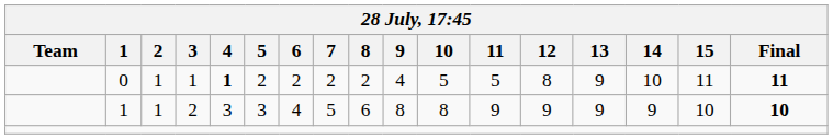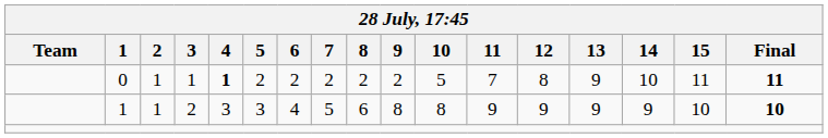 <table class=wikitable style="text-align:center; width: 55%">
 <tr>
 <th colspan=17><em>28 July, 17:45</em></th>
 </tr>
 <tr>
 <th>Team</th>
 <th>1</th>
 <th>2</th>
 <th>3</th>
 <th>4</th>
 <th>5</th>
 <th>6</th>
 <th>7</th>
 <th>8</th>
 <th>9</th>
 <th>10</th>
 <th>11</th>
 <th>12</th>
 <th>13</th>
 <th>14</th>
 <th>15</th>
 <th>Final</th>
 </tr>
 <tr>
 <td align=left><strong></strong></td>
 <td>0</td>
 <td>1</td>
 <td>1</td>
 <td><strong>1</strong></td>
 <td>2</td>
 <td>2</td>
 <td>2</td>
 <td>2</td>
-<td>4</td>
+<td>2</td>
 <td>5</td>
-<td>5</td>
+<td>7</td>
 <td>8</td>
 <td>9</td>
 <td>10</td>
 <td>11</td>
 <td><strong>11</strong></td>
 </tr>
 <tr>
 <td align=left></td>
 <td>1</td>
 <td>1</td>
 <td>2</td>
 <td>3</td>
 <td>3</td>
 <td>4</td>
 <td>5</td>
 <td>6</td>
 <td>8</td>
 <td>8</td>
 <td>9</td>
 <td>9</td>
 <td>9</td>
 <td>9</td>
 <td>10</td>
 <td><strong>10</strong></td>
 </tr>
 <tr>
 <td colspan=17></td>
 </tr>
 </table>
